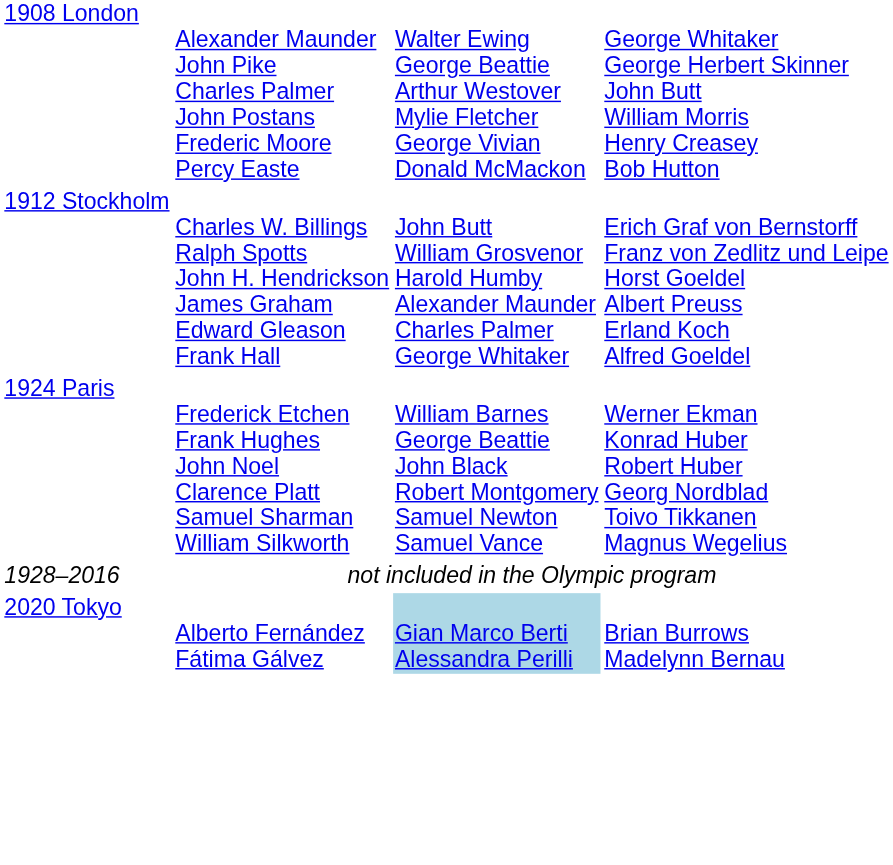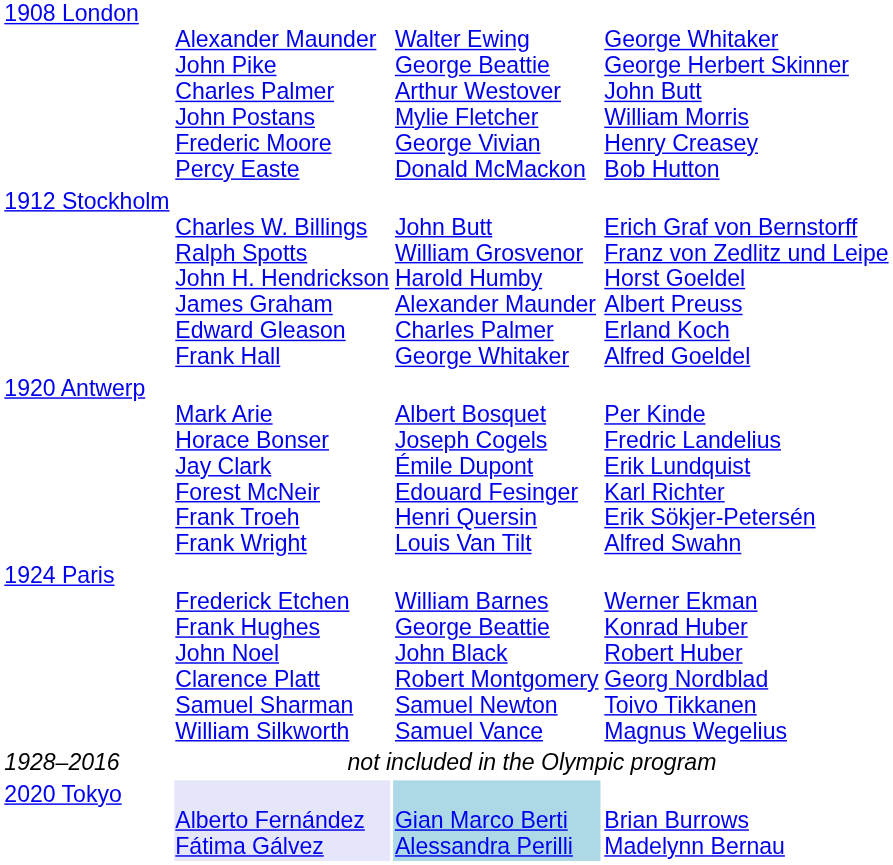 <table>
 <tr valign="top">
 <td><a href='#'>1908 London</a><br></td>
 <td><br><a href='#'>Alexander Maunder</a><br><a href='#'>John Pike</a><br><a href='#'>Charles Palmer</a><br><a href='#'>John Postans</a><br><a href='#'>Frederic Moore</a><br><a href='#'>Percy Easte</a></td>
 <td><br><a href='#'>Walter Ewing</a><br><a href='#'>George Beattie</a><br><a href='#'>Arthur Westover</a><br><a href='#'>Mylie Fletcher</a><br><a href='#'>George Vivian</a><br><a href='#'>Donald McMackon</a></td>
 <td><br><a href='#'>George Whitaker</a><br><a href='#'>George Herbert Skinner</a><br><a href='#'>John Butt</a><br><a href='#'>William Morris</a><br><a href='#'>Henry Creasey</a><br><a href='#'>Bob Hutton</a></td>
 </tr>
 <tr valign="top">
 <td><a href='#'>1912 Stockholm</a><br></td>
 <td><br><a href='#'>Charles W. Billings</a><br><a href='#'>Ralph Spotts</a><br><a href='#'>John H. Hendrickson</a><br><a href='#'>James Graham</a><br><a href='#'>Edward Gleason</a><br><a href='#'>Frank Hall</a></td>
 <td><br><a href='#'>John Butt</a><br><a href='#'>William Grosvenor</a><br><a href='#'>Harold Humby</a><br><a href='#'>Alexander Maunder</a><br><a href='#'>Charles Palmer</a><br><a href='#'>George Whitaker</a></td>
 <td><br><a href='#'>Erich Graf von Bernstorff</a><br><a href='#'>Franz von Zedlitz und Leipe</a><br><a href='#'>Horst Goeldel</a><br><a href='#'>Albert Preuss</a><br><a href='#'>Erland Koch</a><br><a href='#'>Alfred Goeldel</a></td>
 </tr>
 <tr valign="top">
+<td><a href='#'>1920 Antwerp</a><br></td>
+<td><br><a href='#'>Mark Arie</a><br><a href='#'>Horace Bonser</a><br><a href='#'>Jay Clark</a><br><a href='#'>Forest McNeir</a><br><a href='#'>Frank Troeh</a><br><a href='#'>Frank Wright</a></td>
+<td><br><a href='#'>Albert Bosquet</a><br><a href='#'>Joseph Cogels</a><br><a href='#'>Émile Dupont</a><br><a href='#'>Edouard Fesinger</a><br><a href='#'>Henri Quersin</a><br><a href='#'>Louis Van Tilt</a></td>
+<td><br><a href='#'>Per Kinde</a><br><a href='#'>Fredric Landelius</a><br><a href='#'>Erik Lundquist</a><br><a href='#'>Karl Richter</a><br><a href='#'>Erik Sökjer-Petersén</a><br><a href='#'>Alfred Swahn</a></td>
+</tr>
+<tr valign="top">
 <td><a href='#'>1924 Paris</a><br></td>
 <td><br><a href='#'>Frederick Etchen</a><br><a href='#'>Frank Hughes</a><br><a href='#'>John Noel</a><br><a href='#'>Clarence Platt</a><br><a href='#'>Samuel Sharman</a><br><a href='#'>William Silkworth</a></td>
 <td><br><a href='#'>William Barnes</a><br><a href='#'>George Beattie</a><br><a href='#'>John Black</a><br><a href='#'>Robert Montgomery</a><br><a href='#'>Samuel Newton</a><br><a href='#'>Samuel Vance</a></td>
 <td><br><a href='#'>Werner Ekman</a><br><a href='#'>Konrad Huber</a><br><a href='#'>Robert Huber</a><br><a href='#'>Georg Nordblad</a><br><a href='#'>Toivo Tikkanen</a><br><a href='#'>Magnus Wegelius</a></td>
 </tr>
 <tr valign="top">
 <td><em>1928–2016</em></td>
 <td colspan=3 align=center><em>not included in the Olympic program</em></td>
 </tr>
 <tr valign="top">
 <td><a href='#'>2020 Tokyo</a><br></td>
-<td><br><a href='#'>Alberto Fernández</a><br><a href='#'>Fátima Gálvez</a></td>
+<td style="background: lavender;"><br><a href='#'>Alberto Fernández</a><br><a href='#'>Fátima Gálvez</a></td>
 <td style="background: lightblue;"><br><a href='#'>Gian Marco Berti</a><br><a href='#'>Alessandra Perilli</a></td>
 <td><br><a href='#'>Brian Burrows</a><br><a href='#'>Madelynn Bernau</a></td>
 </tr>
 <tr>
 </tr>
 </table>
